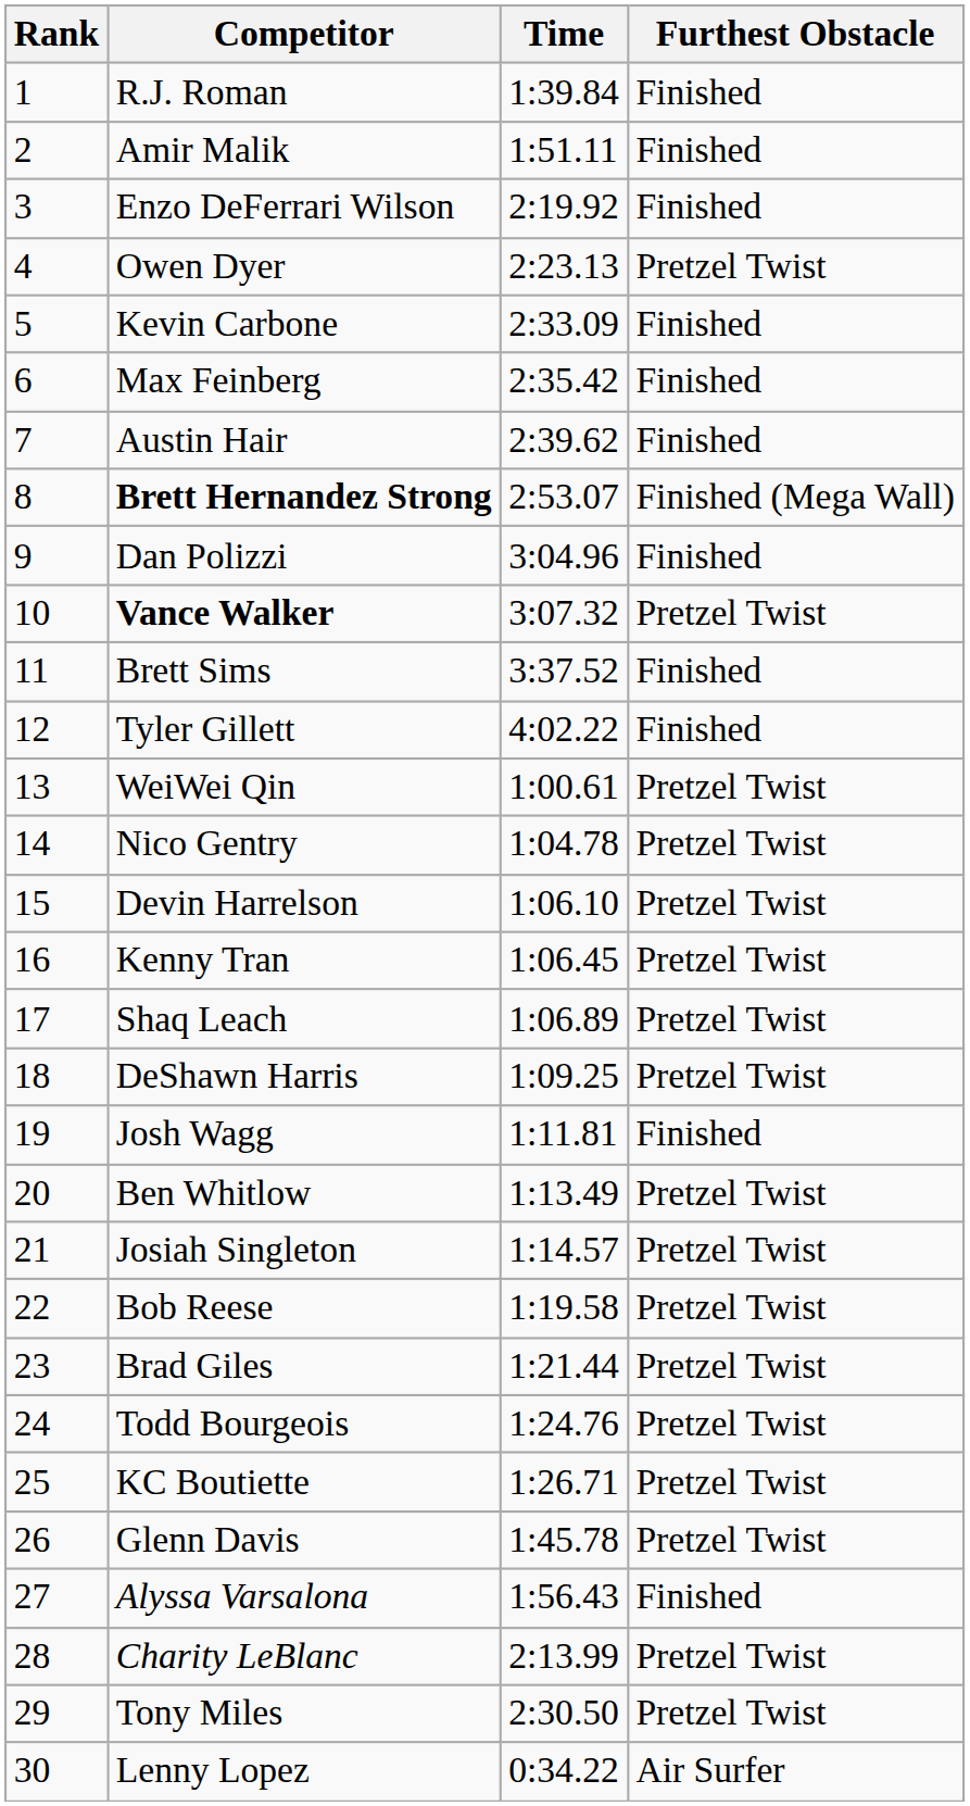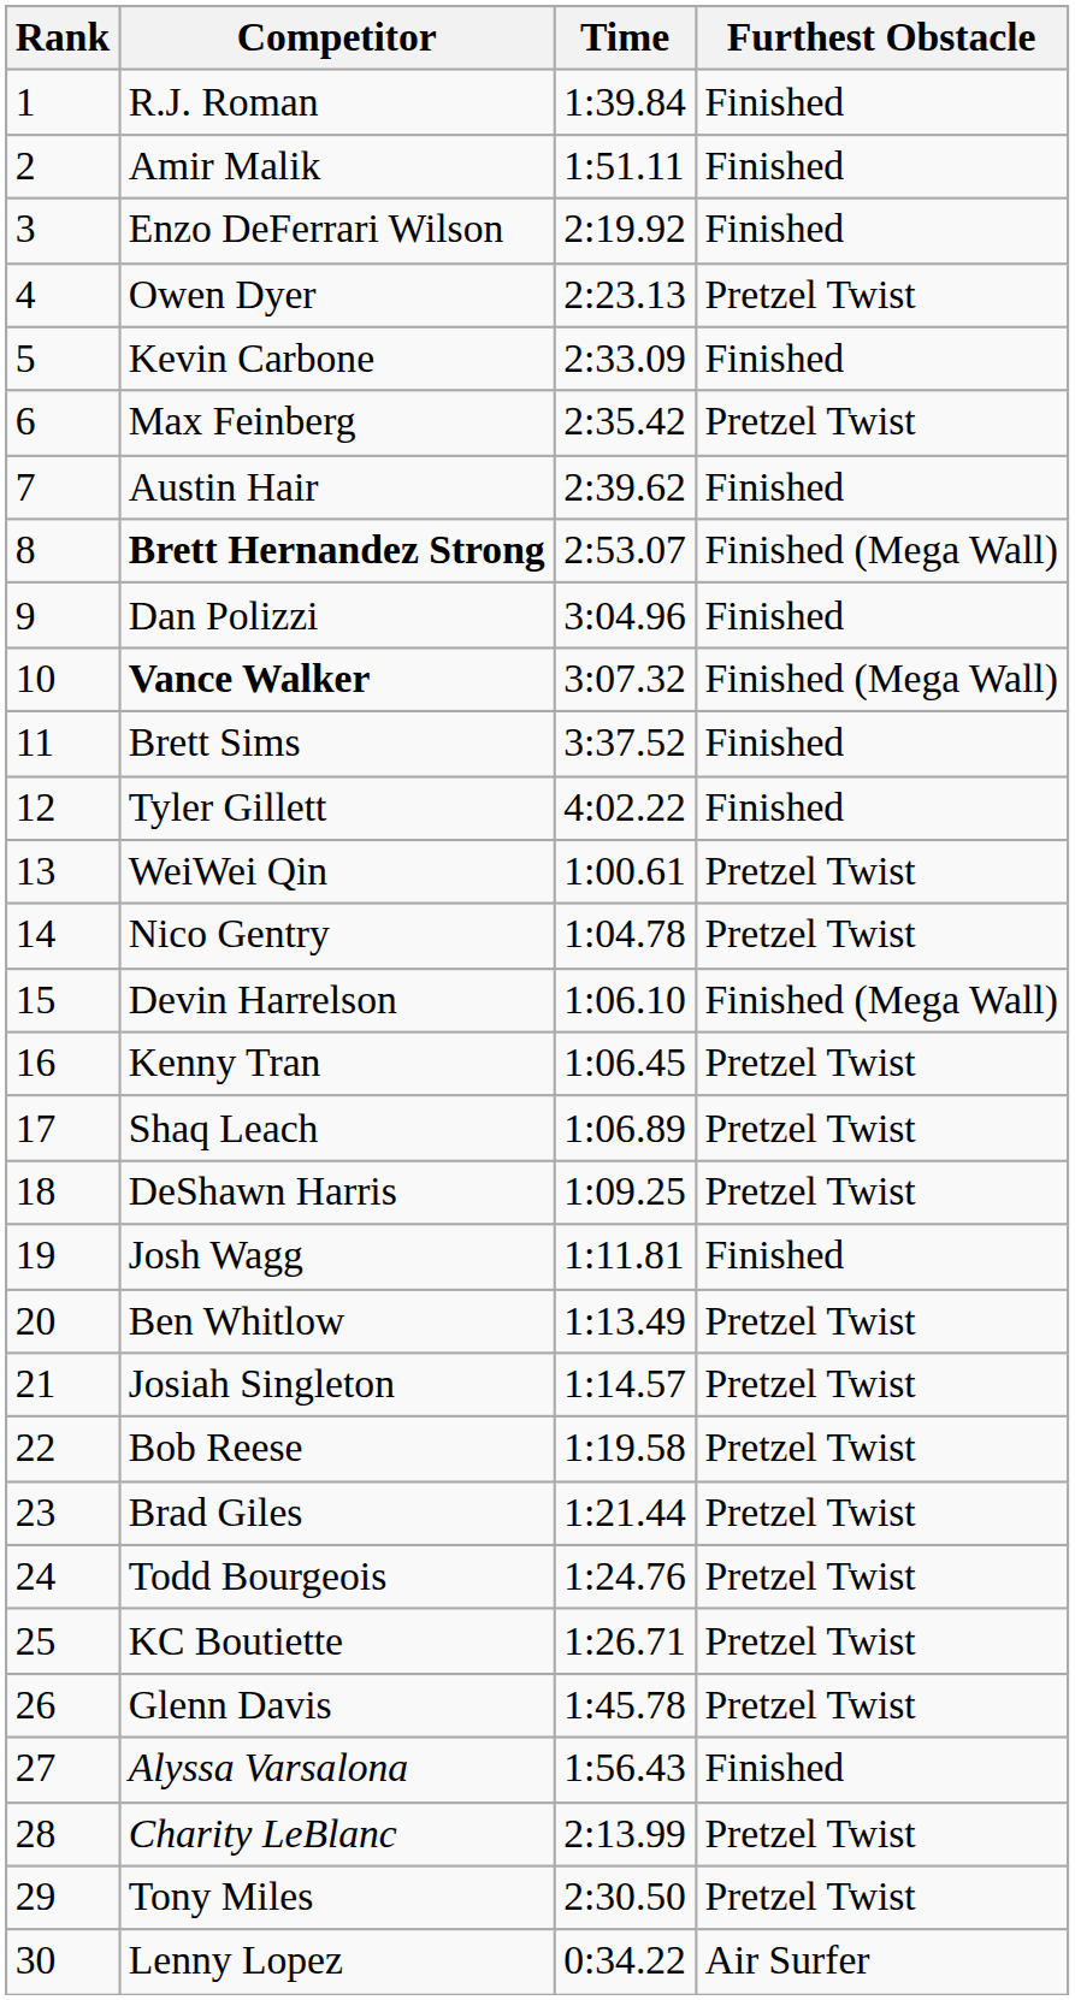 <table class="wikitable sortable mw-collapsible">
 <tr>
 <th>Rank</th>
 <th>Competitor</th>
 <th>Time</th>
 <th>Furthest Obstacle</th>
 </tr>
 <tr>
 <td>1</td>
 <td>R.J. Roman</td>
 <td>1:39.84</td>
 <td>Finished</td>
 </tr>
 <tr>
 <td>2</td>
 <td>Amir Malik</td>
 <td>1:51.11</td>
 <td>Finished</td>
 </tr>
 <tr>
 <td>3</td>
 <td>Enzo DeFerrari Wilson</td>
 <td>2:19.92</td>
 <td>Finished</td>
 </tr>
 <tr>
 <td>4</td>
 <td>Owen Dyer</td>
 <td>2:23.13</td>
 <td>Pretzel Twist</td>
 </tr>
 <tr>
 <td>5</td>
 <td>Kevin Carbone</td>
 <td>2:33.09</td>
 <td>Finished</td>
 </tr>
 <tr>
 <td>6</td>
 <td>Max Feinberg</td>
 <td>2:35.42</td>
-<td>Finished</td>
+<td>Pretzel Twist</td>
 </tr>
 <tr>
 <td>7</td>
 <td>Austin Hair</td>
 <td>2:39.62</td>
 <td>Finished</td>
 </tr>
 <tr>
 <td>8</td>
 <td><strong>Brett Hernandez Strong</strong></td>
 <td>2:53.07</td>
 <td>Finished (Mega Wall)</td>
 </tr>
 <tr>
 <td>9</td>
 <td>Dan Polizzi</td>
 <td>3:04.96</td>
 <td>Finished</td>
 </tr>
 <tr>
 <td>10</td>
 <td><strong>Vance Walker</strong></td>
 <td>3:07.32</td>
-<td>Pretzel Twist</td>
+<td>Finished (Mega Wall)</td>
 </tr>
 <tr>
 <td>11</td>
 <td>Brett Sims</td>
 <td>3:37.52</td>
 <td>Finished</td>
 </tr>
 <tr>
 <td>12</td>
 <td>Tyler Gillett</td>
 <td>4:02.22</td>
 <td>Finished</td>
 </tr>
 <tr>
 <td>13</td>
 <td>WeiWei Qin</td>
 <td>1:00.61</td>
 <td>Pretzel Twist</td>
 </tr>
 <tr>
 <td>14</td>
 <td>Nico Gentry</td>
 <td>1:04.78</td>
 <td>Pretzel Twist</td>
 </tr>
 <tr>
 <td>15</td>
 <td>Devin Harrelson</td>
 <td>1:06.10</td>
-<td>Pretzel Twist</td>
+<td>Finished (Mega Wall)</td>
 </tr>
 <tr>
 <td>16</td>
 <td>Kenny Tran</td>
 <td>1:06.45</td>
 <td>Pretzel Twist</td>
 </tr>
 <tr>
 <td>17</td>
 <td>Shaq Leach</td>
 <td>1:06.89</td>
 <td>Pretzel Twist</td>
 </tr>
 <tr>
 <td>18</td>
 <td>DeShawn Harris</td>
 <td>1:09.25</td>
 <td>Pretzel Twist</td>
 </tr>
 <tr>
 <td>19</td>
 <td>Josh Wagg</td>
 <td>1:11.81</td>
 <td>Finished</td>
 </tr>
 <tr>
 <td>20</td>
 <td>Ben Whitlow</td>
 <td>1:13.49</td>
 <td>Pretzel Twist</td>
 </tr>
 <tr>
 <td>21</td>
 <td>Josiah Singleton</td>
 <td>1:14.57</td>
 <td>Pretzel Twist</td>
 </tr>
 <tr>
 <td>22</td>
 <td>Bob Reese</td>
 <td>1:19.58</td>
 <td>Pretzel Twist</td>
 </tr>
 <tr>
 <td>23</td>
 <td>Brad Giles</td>
 <td>1:21.44</td>
 <td>Pretzel Twist</td>
 </tr>
 <tr>
 <td>24</td>
 <td>Todd Bourgeois</td>
 <td>1:24.76</td>
 <td>Pretzel Twist</td>
 </tr>
 <tr>
 <td>25</td>
 <td>KC Boutiette</td>
 <td>1:26.71</td>
 <td>Pretzel Twist</td>
 </tr>
 <tr>
 <td>26</td>
 <td>Glenn Davis</td>
 <td>1:45.78</td>
 <td>Pretzel Twist</td>
 </tr>
 <tr>
 <td>27</td>
 <td><em>Alyssa Varsalona</em></td>
 <td>1:56.43</td>
 <td>Finished</td>
 </tr>
 <tr>
 <td>28</td>
 <td><em>Charity LeBlanc</em></td>
 <td>2:13.99</td>
 <td>Pretzel Twist</td>
 </tr>
 <tr>
 <td>29</td>
 <td>Tony Miles</td>
 <td>2:30.50</td>
 <td>Pretzel Twist</td>
 </tr>
 <tr>
 <td>30</td>
 <td>Lenny Lopez</td>
 <td>0:34.22</td>
 <td>Air Surfer</td>
 </tr>
 </table>
